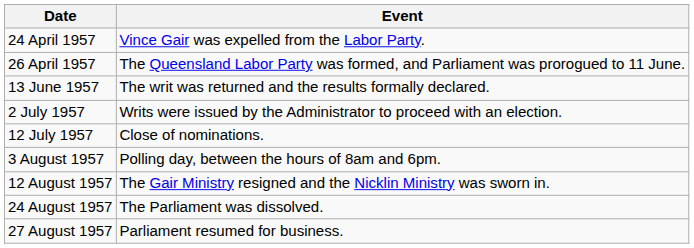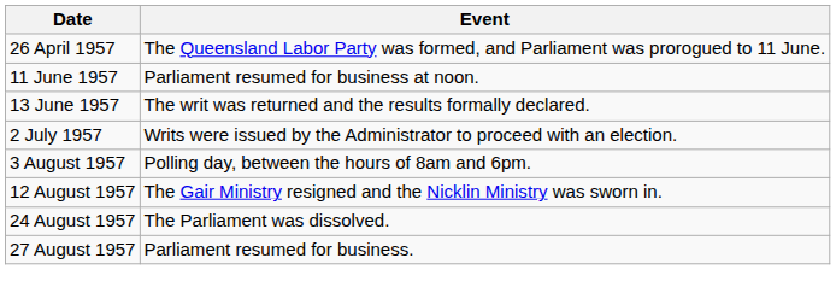 <table class="wikitable">
 <tr>
 <th>Date</th>
 <th>Event</th>
 </tr>
 <tr>
-<td>24 April 1957</td>
-<td><a href='#'>Vince Gair</a> was expelled from the <a href='#'>Labor Party</a>.</td>
+<td>26 April 1957</td>
+<td>The <a href='#'>Queensland Labor Party</a> was formed, and Parliament was prorogued to 11 June.</td>
 </tr>
 <tr>
-<td>26 April 1957</td>
-<td>The <a href='#'>Queensland Labor Party</a> was formed, and Parliament was prorogued to 11 June.</td>
+<td>11 June 1957</td>
+<td>Parliament resumed for business at noon.</td>
 </tr>
 <tr>
 <td>13 June 1957</td>
 <td>The writ was returned and the results formally declared.</td>
 </tr>
 <tr>
 <td>2 July 1957</td>
 <td>Writs were issued by the Administrator to proceed with an election.</td>
-</tr>
-<tr>
-<td>12 July 1957</td>
-<td>Close of nominations.</td>
 </tr>
 <tr>
 <td>3 August 1957</td>
 <td>Polling day, between the hours of 8am and 6pm.</td>
 </tr>
 <tr>
 <td>12 August 1957</td>
 <td>The <a href='#'>Gair Ministry</a> resigned and the <a href='#'>Nicklin Ministry</a> was sworn in.</td>
 </tr>
 <tr>
 <td>24 August 1957</td>
 <td>The Parliament was dissolved.</td>
 </tr>
 <tr>
 <td>27 August 1957</td>
 <td>Parliament resumed for business.</td>
 </tr>
 </table>
